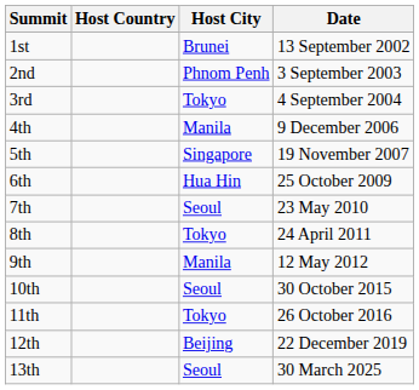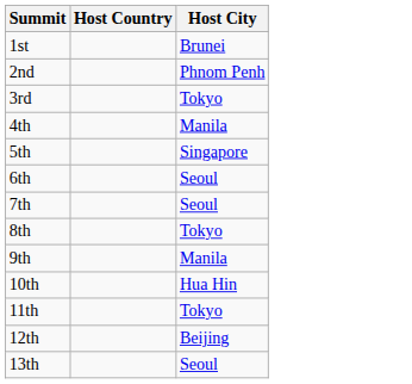 <table class="wikitable">
 <tr>
 <th>Summit</th>
 <th>Host Country</th>
 <th>Host City</th>
-<th>Date</th>
 </tr>
 <tr>
 <td>1st</td>
 <td></td>
 <td><a href='#'>Brunei</a></td>
-<td>13 September 2002</td>
 </tr>
 <tr>
 <td>2nd</td>
 <td></td>
 <td><a href='#'>Phnom Penh</a></td>
-<td>3 September 2003</td>
 </tr>
 <tr>
 <td>3rd</td>
 <td></td>
 <td><a href='#'>Tokyo</a></td>
-<td>4 September 2004</td>
 </tr>
 <tr>
 <td>4th</td>
 <td></td>
 <td><a href='#'>Manila</a></td>
-<td>9 December 2006</td>
 </tr>
 <tr>
 <td>5th</td>
 <td></td>
 <td><a href='#'>Singapore</a></td>
-<td>19 November 2007</td>
 </tr>
 <tr>
 <td>6th</td>
 <td></td>
-<td><a href='#'>Hua Hin</a></td>
-<td>25 October 2009</td>
+<td><a href='#'>Seoul</a></td>
 </tr>
 <tr>
 <td>7th</td>
 <td></td>
 <td><a href='#'>Seoul</a></td>
-<td>23 May 2010</td>
 </tr>
 <tr>
 <td>8th</td>
 <td></td>
 <td><a href='#'>Tokyo</a></td>
-<td>24 April 2011</td>
 </tr>
 <tr>
 <td>9th</td>
 <td></td>
 <td><a href='#'>Manila</a></td>
-<td>12 May 2012</td>
 </tr>
 <tr>
 <td>10th</td>
 <td></td>
-<td><a href='#'>Seoul</a></td>
-<td>30 October 2015</td>
+<td><a href='#'>Hua Hin</a></td>
 </tr>
 <tr>
 <td>11th</td>
 <td></td>
 <td><a href='#'>Tokyo</a></td>
-<td>26 October 2016</td>
 </tr>
 <tr>
 <td>12th</td>
 <td></td>
 <td><a href='#'>Beijing</a></td>
-<td>22 December 2019</td>
 </tr>
 <tr>
 <td>13th</td>
 <td></td>
 <td><a href='#'>Seoul</a></td>
-<td>30 March 2025</td>
 </tr>
 </table>
